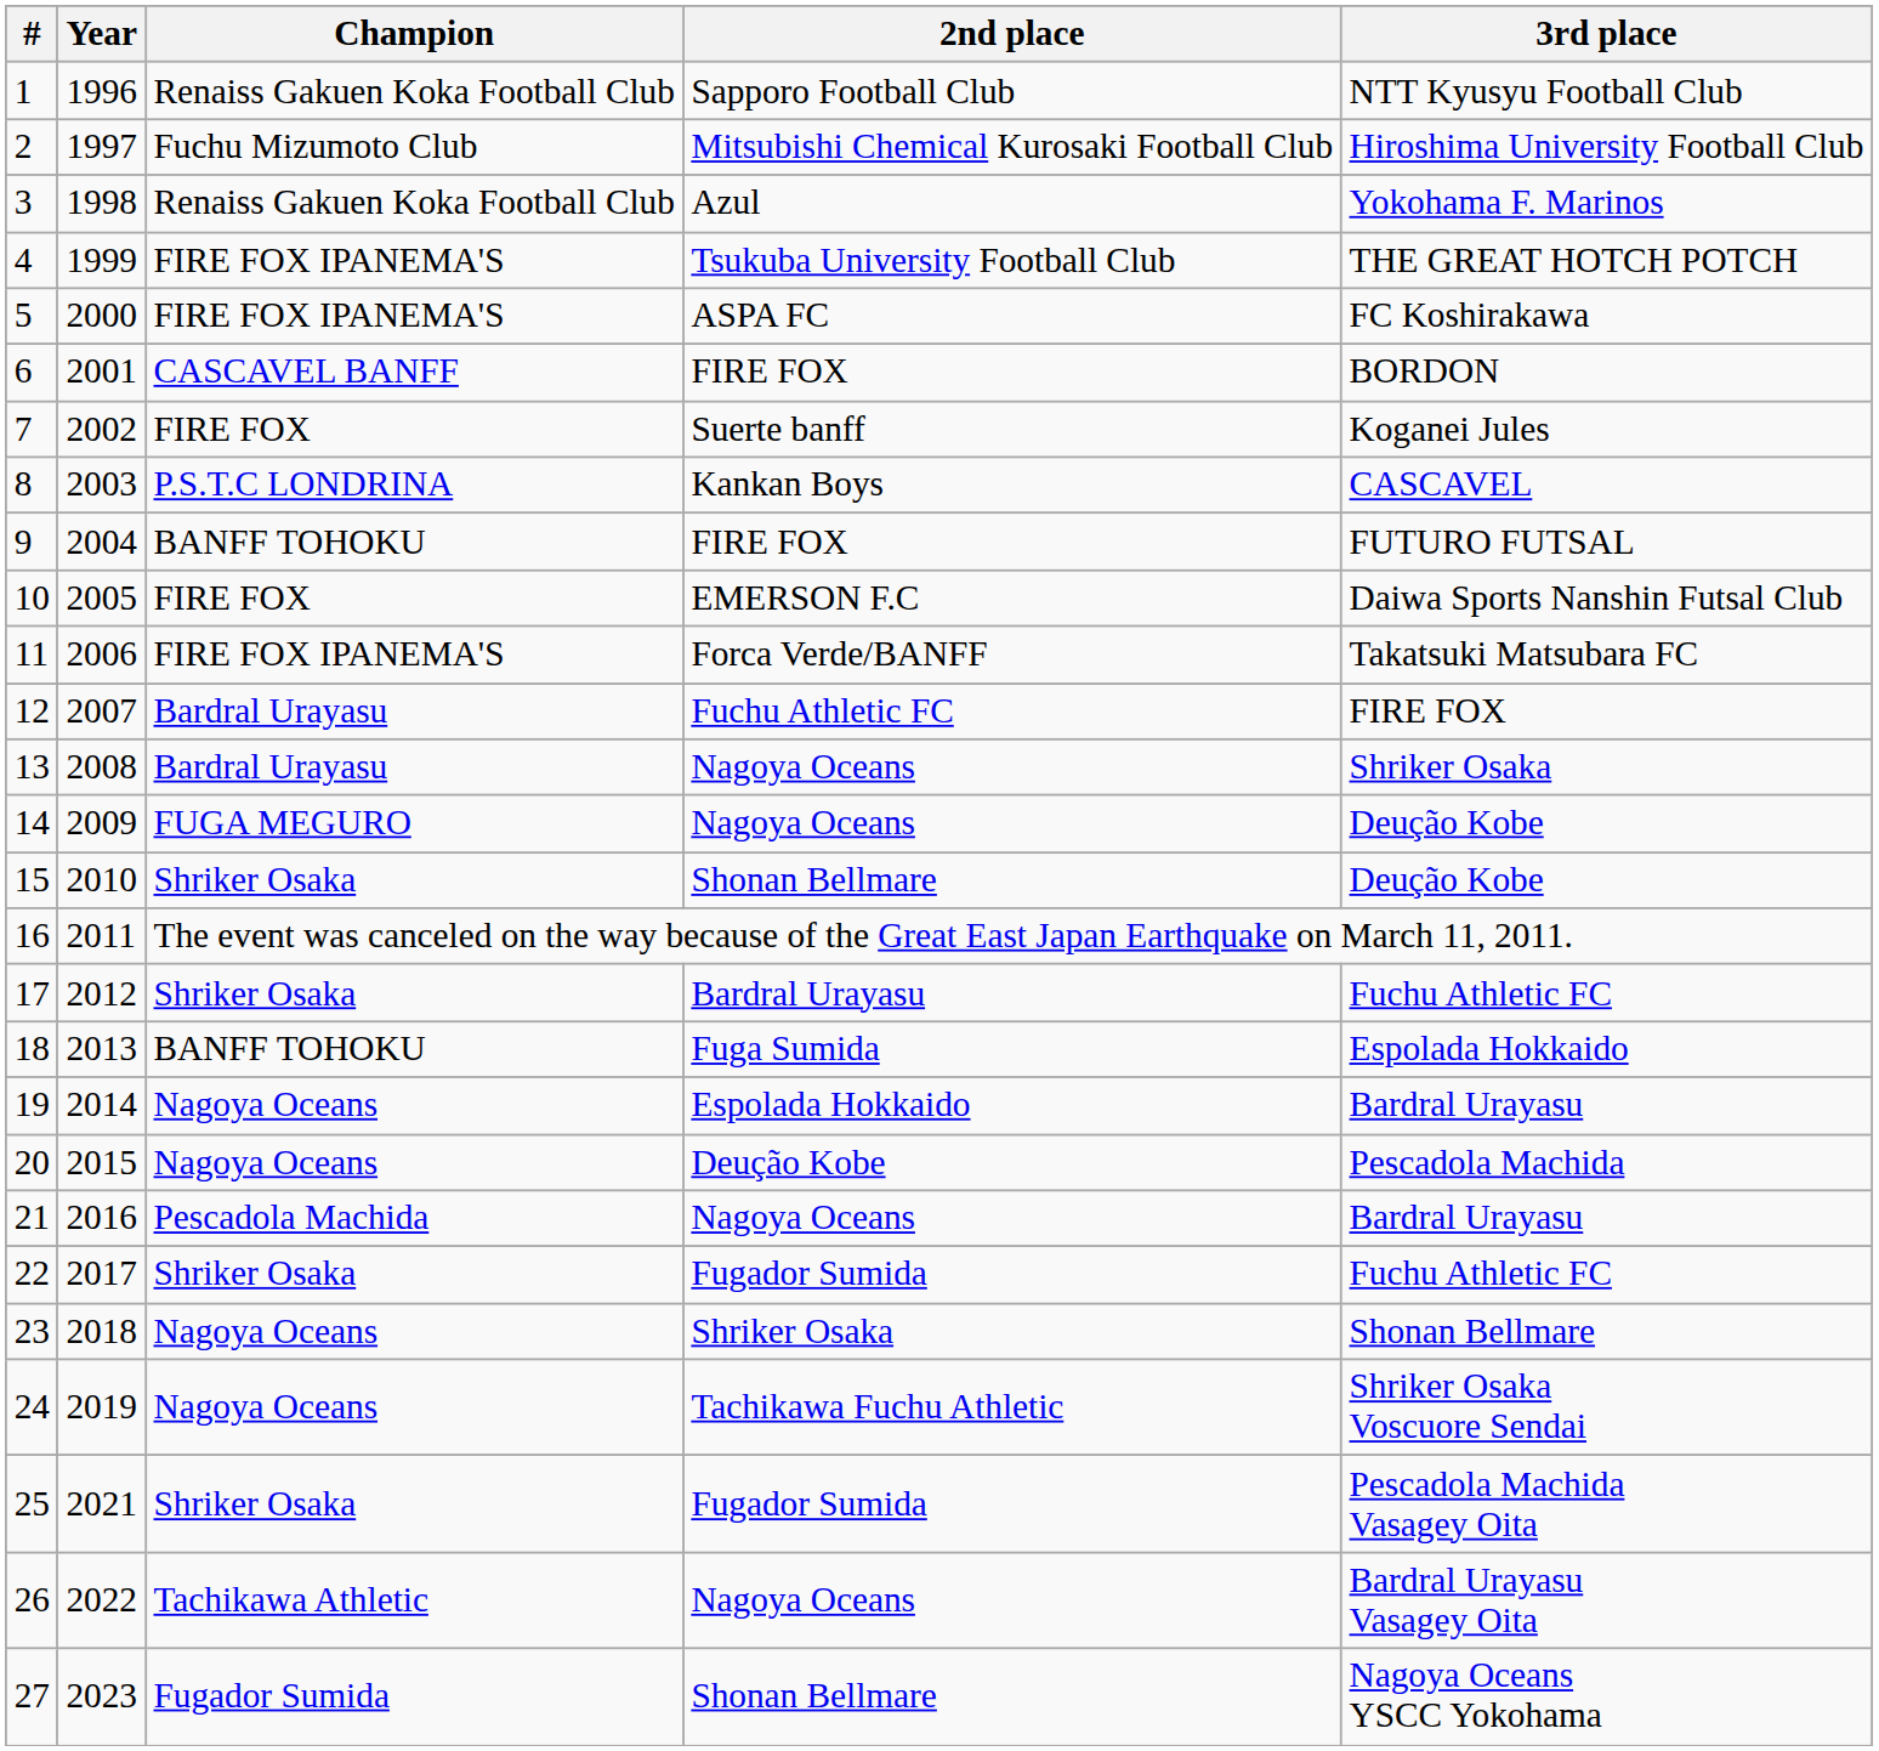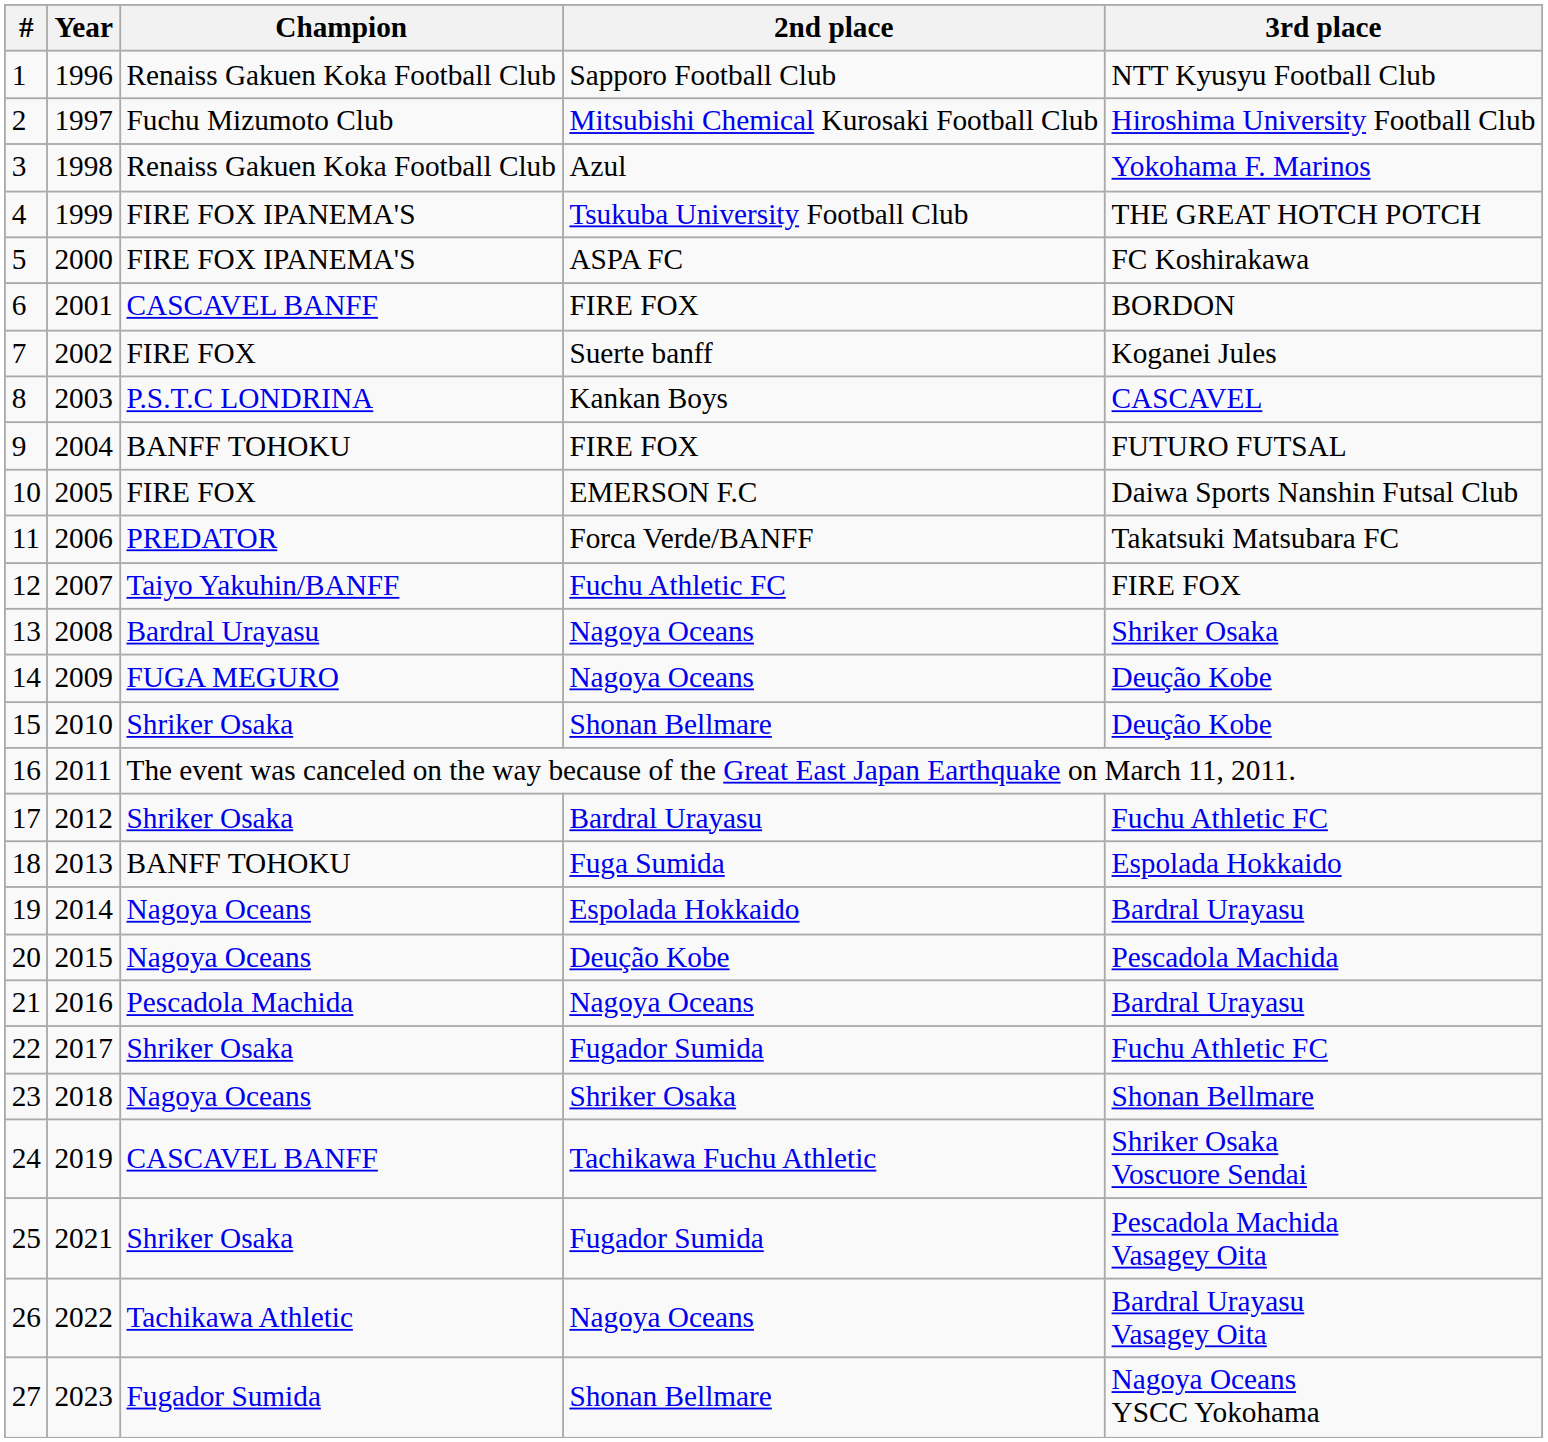 <table class="wikitable">
 <tr>
 <th>#</th>
 <th>Year</th>
 <th>Champion</th>
 <th>2nd place</th>
 <th>3rd place</th>
 </tr>
 <tr>
 <td>1</td>
 <td>1996</td>
 <td>Renaiss Gakuen Koka Football Club</td>
 <td>Sapporo Football Club</td>
 <td>NTT Kyusyu Football Club</td>
 </tr>
 <tr>
 <td>2</td>
 <td>1997</td>
 <td>Fuchu Mizumoto Club</td>
 <td><a href='#'>Mitsubishi Chemical</a> Kurosaki Football Club</td>
 <td><a href='#'>Hiroshima University</a> Football Club</td>
 </tr>
 <tr>
 <td>3</td>
 <td>1998</td>
 <td>Renaiss Gakuen Koka Football Club</td>
 <td>Azul</td>
 <td><a href='#'>Yokohama F. Marinos</a></td>
 </tr>
 <tr>
 <td>4</td>
 <td>1999</td>
 <td>FIRE FOX IPANEMA'S</td>
 <td><a href='#'>Tsukuba University</a> Football Club</td>
 <td>THE GREAT HOTCH POTCH</td>
 </tr>
 <tr>
 <td>5</td>
 <td>2000</td>
 <td>FIRE FOX IPANEMA'S</td>
 <td>ASPA FC</td>
 <td>FC Koshirakawa</td>
 </tr>
 <tr>
 <td>6</td>
 <td>2001</td>
 <td><a href='#'>CASCAVEL BANFF</a></td>
 <td>FIRE FOX</td>
 <td>BORDON</td>
 </tr>
 <tr>
 <td>7</td>
 <td>2002</td>
 <td>FIRE FOX</td>
 <td>Suerte banff</td>
 <td>Koganei Jules</td>
 </tr>
 <tr>
 <td>8</td>
 <td>2003</td>
 <td><a href='#'>P.S.T.C LONDRINA</a></td>
 <td>Kankan Boys</td>
 <td><a href='#'>CASCAVEL</a></td>
 </tr>
 <tr>
 <td>9</td>
 <td>2004</td>
 <td>BANFF TOHOKU</td>
 <td>FIRE FOX</td>
 <td>FUTURO FUTSAL</td>
 </tr>
 <tr>
 <td>10</td>
 <td>2005</td>
 <td>FIRE FOX</td>
 <td>EMERSON F.C</td>
 <td>Daiwa Sports Nanshin Futsal Club</td>
 </tr>
 <tr>
 <td>11</td>
 <td>2006</td>
-<td>FIRE FOX IPANEMA'S</td>
+<td><a href='#'>PREDATOR</a></td>
 <td>Forca Verde/BANFF</td>
 <td>Takatsuki Matsubara FC</td>
 </tr>
 <tr>
 <td>12</td>
 <td>2007</td>
-<td><a href='#'>Bardral Urayasu</a></td>
+<td><a href='#'>Taiyo Yakuhin/BANFF</a></td>
 <td><a href='#'>Fuchu Athletic FC</a></td>
 <td>FIRE FOX</td>
 </tr>
 <tr>
 <td>13</td>
 <td>2008</td>
 <td><a href='#'>Bardral Urayasu</a></td>
 <td><a href='#'>Nagoya Oceans</a></td>
 <td><a href='#'>Shriker Osaka</a></td>
 </tr>
 <tr>
 <td>14</td>
 <td>2009</td>
 <td><a href='#'>FUGA MEGURO</a></td>
 <td><a href='#'>Nagoya Oceans</a></td>
 <td><a href='#'>Deução Kobe</a></td>
 </tr>
 <tr>
 <td>15</td>
 <td>2010</td>
 <td><a href='#'>Shriker Osaka</a></td>
 <td><a href='#'>Shonan Bellmare</a></td>
 <td><a href='#'>Deução Kobe</a></td>
 </tr>
 <tr>
 <td>16</td>
 <td>2011</td>
 <td colspan=3>The event was canceled on the way because of the <a href='#'>Great East Japan Earthquake</a> on March 11, 2011.</td>
 </tr>
 <tr>
 <td>17</td>
 <td>2012</td>
 <td><a href='#'>Shriker Osaka</a></td>
 <td><a href='#'>Bardral Urayasu</a></td>
 <td><a href='#'>Fuchu Athletic FC</a></td>
 </tr>
 <tr>
 <td>18</td>
 <td>2013</td>
 <td>BANFF TOHOKU</td>
 <td><a href='#'>Fuga Sumida</a></td>
 <td><a href='#'>Espolada Hokkaido</a></td>
 </tr>
 <tr>
 <td>19</td>
 <td>2014</td>
 <td><a href='#'>Nagoya Oceans</a></td>
 <td><a href='#'>Espolada Hokkaido</a></td>
 <td><a href='#'>Bardral Urayasu</a></td>
 </tr>
 <tr>
 <td>20</td>
 <td>2015</td>
 <td><a href='#'>Nagoya Oceans</a></td>
 <td><a href='#'>Deução Kobe</a></td>
 <td><a href='#'>Pescadola Machida</a></td>
 </tr>
 <tr>
 <td>21</td>
 <td>2016</td>
 <td><a href='#'>Pescadola Machida</a></td>
 <td><a href='#'>Nagoya Oceans</a></td>
 <td><a href='#'>Bardral Urayasu</a></td>
 </tr>
 <tr>
 <td>22</td>
 <td>2017</td>
 <td><a href='#'>Shriker Osaka</a></td>
 <td><a href='#'>Fugador Sumida</a></td>
 <td><a href='#'>Fuchu Athletic FC</a></td>
 </tr>
 <tr>
 <td>23</td>
 <td>2018</td>
 <td><a href='#'>Nagoya Oceans</a></td>
 <td><a href='#'>Shriker Osaka</a></td>
 <td><a href='#'>Shonan Bellmare</a></td>
 </tr>
 <tr>
 <td>24</td>
 <td>2019</td>
-<td><a href='#'>Nagoya Oceans</a></td>
+<td><a href='#'>CASCAVEL BANFF</a></td>
 <td><a href='#'>Tachikawa Fuchu Athletic</a></td>
 <td><a href='#'>Shriker Osaka</a><br><a href='#'>Voscuore Sendai</a></td>
 </tr>
 <tr>
 <td>25</td>
 <td>2021</td>
 <td><a href='#'>Shriker Osaka</a></td>
 <td><a href='#'>Fugador Sumida</a></td>
 <td><a href='#'>Pescadola Machida</a><br><a href='#'>Vasagey Oita</a></td>
 </tr>
 <tr>
 <td>26</td>
 <td>2022</td>
 <td><a href='#'>Tachikawa Athletic</a></td>
 <td><a href='#'>Nagoya Oceans</a></td>
 <td><a href='#'>Bardral Urayasu</a><br><a href='#'>Vasagey Oita</a></td>
 </tr>
 <tr>
 <td>27</td>
 <td>2023</td>
 <td><a href='#'>Fugador Sumida</a></td>
 <td><a href='#'>Shonan Bellmare</a></td>
 <td><a href='#'>Nagoya Oceans</a><br>YSCC Yokohama</td>
 </tr>
 </table>
